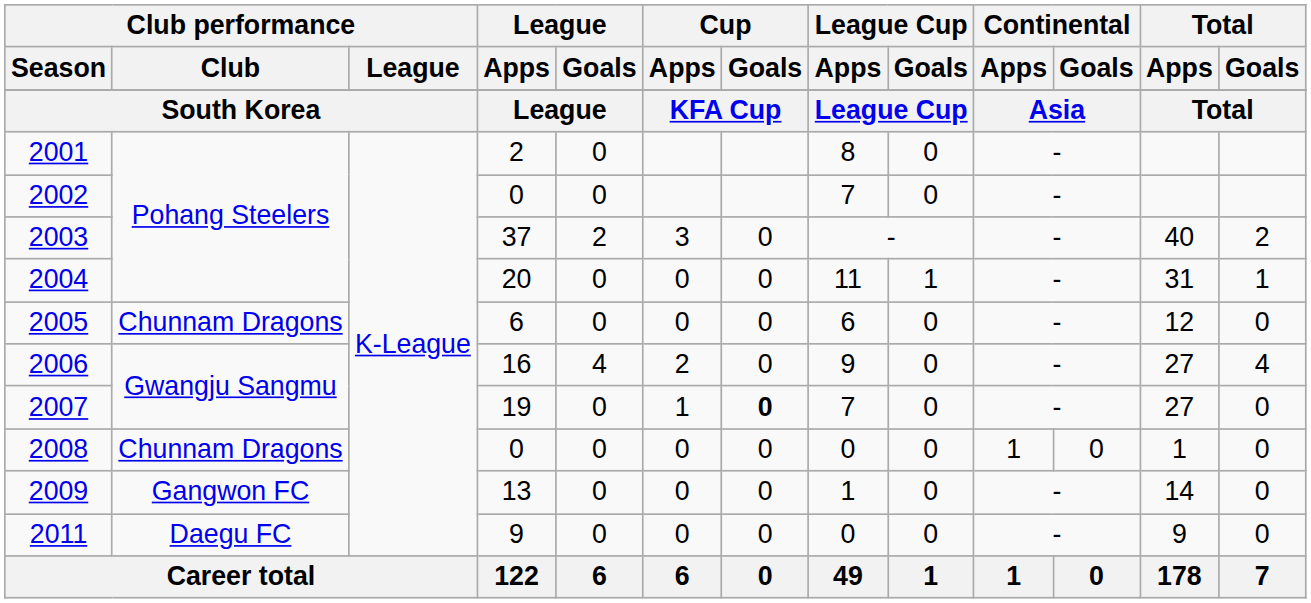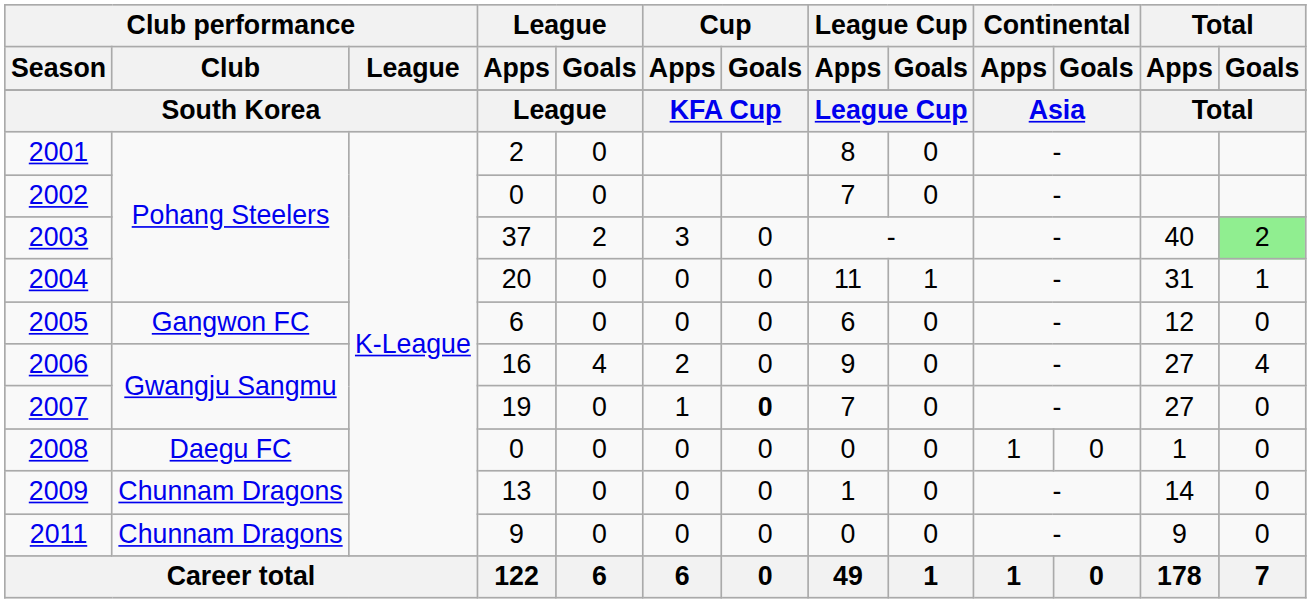 <table class="wikitable" style="text-align:center">
 <tr>
 <th colspan=3>Club performance</th>
 <th colspan=2>League</th>
 <th colspan=2>Cup</th>
 <th colspan=2>League Cup</th>
 <th colspan=2>Continental</th>
 <th colspan=2>Total</th>
 </tr>
 <tr>
 <th>Season</th>
 <th>Club</th>
 <th>League</th>
 <th>Apps</th>
 <th>Goals</th>
 <th>Apps</th>
 <th>Goals</th>
 <th>Apps</th>
 <th>Goals</th>
 <th>Apps</th>
 <th>Goals</th>
 <th>Apps</th>
 <th>Goals</th>
 </tr>
 <tr>
 </tr>
 <tr>
 <th colspan=3>South Korea</th>
 <th colspan=2>League</th>
 <th colspan=2><a href='#'>KFA Cup</a></th>
 <th colspan=2><a href='#'>League Cup</a></th>
 <th colspan=2><a href='#'>Asia</a></th>
 <th colspan=2>Total</th>
 </tr>
 <tr>
 <td><a href='#'>2001</a></td>
 <td rowspan=4><a href='#'>Pohang Steelers</a></td>
 <td rowspan=10><a href='#'>K-League</a></td>
 <td>2</td>
 <td>0</td>
 <td></td>
 <td></td>
 <td>8</td>
 <td>0</td>
 <td colspan="2">-</td>
 <td></td>
 <td></td>
 </tr>
 <tr>
 <td><a href='#'>2002</a></td>
 <td>0</td>
 <td>0</td>
 <td></td>
 <td></td>
 <td>7</td>
 <td>0</td>
 <td colspan="2">-</td>
 <td></td>
 <td></td>
 </tr>
 <tr>
 <td><a href='#'>2003</a></td>
 <td>37</td>
 <td>2</td>
 <td>3</td>
 <td>0</td>
 <td colspan="2">-</td>
 <td colspan="2">-</td>
 <td>40</td>
-<td>2</td>
+<td style="background: lightgreen;">2</td>
 </tr>
 <tr>
 <td><a href='#'>2004</a></td>
 <td>20</td>
 <td>0</td>
 <td>0</td>
 <td>0</td>
 <td>11</td>
 <td>1</td>
 <td colspan="2">-</td>
 <td>31</td>
 <td>1</td>
 </tr>
 <tr>
 <td><a href='#'>2005</a></td>
-<td rowspan=1><a href='#'>Chunnam Dragons</a></td>
+<td rowspan=1><a href='#'>Gangwon FC</a></td>
 <td>6</td>
 <td>0</td>
 <td>0</td>
 <td>0</td>
 <td>6</td>
 <td>0</td>
 <td colspan="2">-</td>
 <td>12</td>
 <td>0</td>
 </tr>
 <tr>
 <td><a href='#'>2006</a></td>
 <td rowspan=2><a href='#'>Gwangju Sangmu</a></td>
 <td>16</td>
 <td>4</td>
 <td>2</td>
 <td>0</td>
 <td>9</td>
 <td>0</td>
 <td colspan="2">-</td>
 <td>27</td>
 <td>4</td>
 </tr>
 <tr>
 <td><a href='#'>2007</a></td>
 <td>19</td>
 <td>0</td>
 <td>1</td>
 <td><strong>0</strong></td>
 <td>7</td>
 <td>0</td>
 <td colspan="2">-</td>
 <td>27</td>
 <td>0</td>
 </tr>
 <tr>
 <td><a href='#'>2008</a></td>
-<td rowspan=1><a href='#'>Chunnam Dragons</a></td>
+<td rowspan=1><a href='#'>Daegu FC</a></td>
 <td>0</td>
 <td>0</td>
 <td>0</td>
 <td>0</td>
 <td>0</td>
 <td>0</td>
 <td>1</td>
 <td>0</td>
 <td>1</td>
 <td>0</td>
 </tr>
 <tr>
 <td><a href='#'>2009</a></td>
-<td rowspan=1><a href='#'>Gangwon FC</a></td>
+<td rowspan=1><a href='#'>Chunnam Dragons</a></td>
 <td>13</td>
 <td>0</td>
 <td>0</td>
 <td>0</td>
 <td>1</td>
 <td>0</td>
 <td colspan="2">-</td>
 <td>14</td>
 <td>0</td>
 </tr>
 <tr>
 <td><a href='#'>2011</a></td>
-<td rowspan=1><a href='#'>Daegu FC</a></td>
+<td rowspan=1><a href='#'>Chunnam Dragons</a></td>
 <td>9</td>
 <td>0</td>
 <td>0</td>
 <td>0</td>
 <td>0</td>
 <td>0</td>
 <td colspan="2">-</td>
 <td>9</td>
 <td>0</td>
 </tr>
 <tr>
 <th colspan=3>Career total</th>
 <th>122</th>
 <th>6</th>
 <th>6</th>
 <th>0</th>
 <th>49</th>
 <th>1</th>
 <th>1</th>
 <th>0</th>
 <th>178</th>
 <th>7</th>
 </tr>
 </table>
